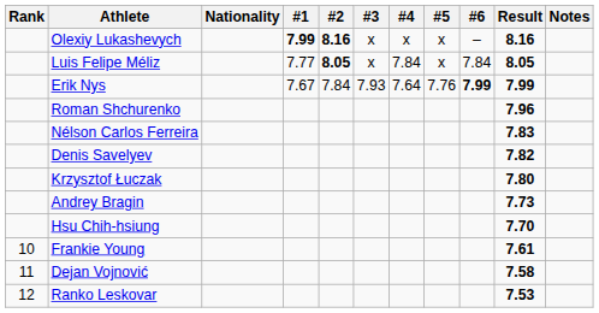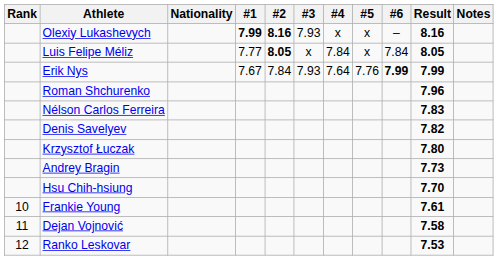 <table class="wikitable sortable" style="text-align:center">
 <tr>
 <th>Rank</th>
 <th>Athlete</th>
 <th>Nationality</th>
 <th>#1</th>
 <th>#2</th>
 <th>#3</th>
 <th>#4</th>
 <th>#5</th>
 <th>#6</th>
 <th>Result</th>
 <th>Notes</th>
 </tr>
 <tr>
 <td></td>
 <td align=left><a href='#'>Olexiy Lukashevych</a></td>
 <td align=left></td>
 <td><strong>7.99</strong></td>
 <td><strong>8.16</strong></td>
-<td>x</td>
+<td>7.93</td>
 <td>x</td>
 <td>x</td>
 <td>–</td>
 <td><strong>8.16</strong></td>
 <td></td>
 </tr>
 <tr>
 <td></td>
 <td align=left><a href='#'>Luis Felipe Méliz</a></td>
 <td align=left></td>
 <td>7.77</td>
 <td><strong>8.05</strong></td>
 <td>x</td>
 <td>7.84</td>
 <td>x</td>
 <td>7.84</td>
 <td><strong>8.05</strong></td>
 <td></td>
 </tr>
 <tr>
 <td></td>
 <td align=left><a href='#'>Erik Nys</a></td>
 <td align=left></td>
 <td>7.67</td>
 <td>7.84</td>
 <td>7.93</td>
 <td>7.64</td>
 <td>7.76</td>
 <td><strong>7.99</strong></td>
 <td><strong>7.99</strong></td>
 <td></td>
 </tr>
 <tr>
 <td></td>
 <td align=left><a href='#'>Roman Shchurenko</a></td>
 <td align=left></td>
 <td></td>
 <td></td>
 <td></td>
 <td></td>
 <td></td>
 <td></td>
 <td><strong>7.96</strong></td>
 <td></td>
 </tr>
 <tr>
 <td></td>
 <td align=left><a href='#'>Nélson Carlos Ferreira</a></td>
 <td align=left></td>
 <td></td>
 <td></td>
 <td></td>
 <td></td>
 <td></td>
 <td></td>
 <td><strong>7.83</strong></td>
 <td></td>
 </tr>
 <tr>
 <td></td>
 <td align=left><a href='#'>Denis Savelyev</a></td>
 <td align=left></td>
 <td></td>
 <td></td>
 <td></td>
 <td></td>
 <td></td>
 <td></td>
 <td><strong>7.82</strong></td>
 <td></td>
 </tr>
 <tr>
 <td></td>
 <td align=left><a href='#'>Krzysztof Łuczak</a></td>
 <td align=left></td>
 <td></td>
 <td></td>
 <td></td>
 <td></td>
 <td></td>
 <td></td>
 <td><strong>7.80</strong></td>
 <td></td>
 </tr>
 <tr>
 <td></td>
 <td align=left><a href='#'>Andrey Bragin</a></td>
 <td align=left></td>
 <td></td>
 <td></td>
 <td></td>
 <td></td>
 <td></td>
 <td></td>
 <td><strong>7.73</strong></td>
 <td></td>
 </tr>
 <tr>
 <td></td>
 <td align=left><a href='#'>Hsu Chih-hsiung</a></td>
 <td align=left></td>
 <td></td>
 <td></td>
 <td></td>
 <td></td>
 <td></td>
 <td></td>
 <td><strong>7.70</strong></td>
 <td></td>
 </tr>
 <tr>
 <td>10</td>
 <td align=left><a href='#'>Frankie Young</a></td>
 <td align=left></td>
 <td></td>
 <td></td>
 <td></td>
 <td></td>
 <td></td>
 <td></td>
 <td><strong>7.61</strong></td>
 <td></td>
 </tr>
 <tr>
 <td>11</td>
 <td align=left><a href='#'>Dejan Vojnović</a></td>
 <td align=left></td>
 <td></td>
 <td></td>
 <td></td>
 <td></td>
 <td></td>
 <td></td>
 <td><strong>7.58</strong></td>
 <td></td>
 </tr>
 <tr>
 <td>12</td>
 <td align=left><a href='#'>Ranko Leskovar</a></td>
 <td align=left></td>
 <td></td>
 <td></td>
 <td></td>
 <td></td>
 <td></td>
 <td></td>
 <td><strong>7.53</strong></td>
 <td></td>
 </tr>
 </table>
